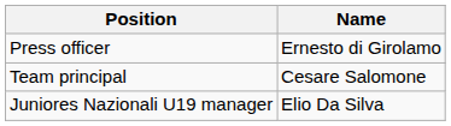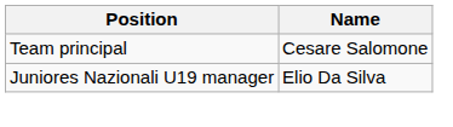 <table class="wikitable">
 <tr>
 <th>Position</th>
 <th>Name</th>
-</tr>
-<tr>
-<td>Press officer</td>
-<td> Ernesto di Girolamo </td>
 </tr>
 <tr>
 <td>Team principal</td>
 <td> Cesare Salomone </td>
 </tr>
 <tr>
 <td>Juniores Nazionali U19 manager</td>
 <td> Elio Da Silva </td>
 </tr>
 </table>
